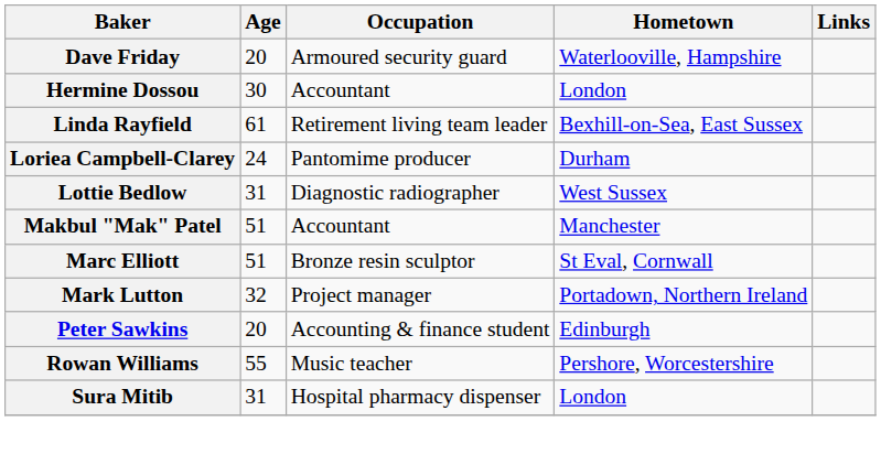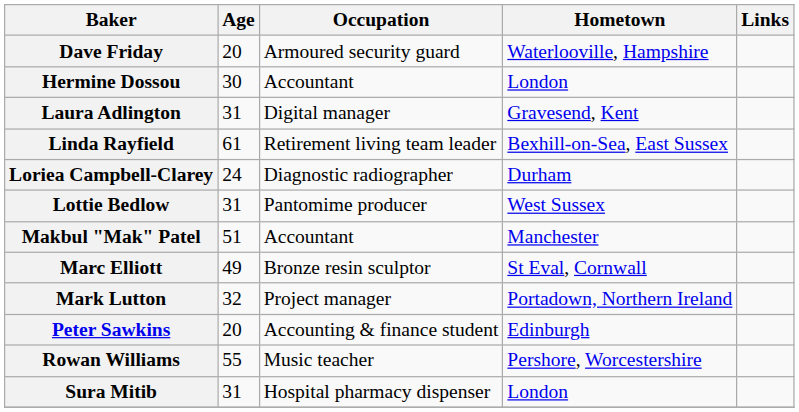 <table class="wikitable sortable col2center">
 <tr>
 <th scope="col">Baker</th>
 <th scope="col">Age</th>
 <th scope="col" class="unsortable">Occupation</th>
 <th scope="col" class="unsortable">Hometown</th>
 <th scope="col" class="unsortable">Links</th>
 </tr>
 <tr>
 <th scope="row">Dave Friday</th>
 <td>20</td>
 <td>Armoured security guard</td>
 <td><a href='#'>Waterlooville</a>, <a href='#'>Hampshire</a></td>
 <td></td>
 </tr>
 <tr>
 <th scope="row">Hermine Dossou</th>
 <td>30</td>
 <td>Accountant</td>
 <td><a href='#'>London</a></td>
 <td></td>
 </tr>
 <tr>
+<th scope="row">Laura Adlington</th>
+<td>31</td>
+<td>Digital manager</td>
+<td><a href='#'>Gravesend</a>, <a href='#'>Kent</a></td>
+<td></td>
+</tr>
+<tr>
 <th scope="row">Linda Rayfield</th>
 <td>61</td>
 <td>Retirement living team leader</td>
 <td><a href='#'>Bexhill-on-Sea</a>, <a href='#'>East Sussex</a></td>
 <td></td>
 </tr>
 <tr>
 <th scope="row">Loriea Campbell-Clarey</th>
 <td>24</td>
-<td>Pantomime producer</td>
+<td>Diagnostic radiographer</td>
 <td><a href='#'>Durham</a></td>
 <td></td>
 </tr>
 <tr>
 <th scope="row">Lottie Bedlow</th>
 <td>31</td>
-<td>Diagnostic radiographer</td>
+<td>Pantomime producer</td>
 <td><a href='#'>West Sussex</a></td>
 <td></td>
 </tr>
 <tr>
 <th scope="row">Makbul "Mak" Patel</th>
 <td>51</td>
 <td>Accountant</td>
 <td><a href='#'>Manchester</a></td>
 <td></td>
 </tr>
 <tr>
 <th scope="row">Marc Elliott</th>
-<td>51</td>
+<td>49</td>
 <td>Bronze resin sculptor</td>
 <td><a href='#'>St Eval</a>, <a href='#'>Cornwall</a></td>
 <td></td>
 </tr>
 <tr>
 <th scope="row">Mark Lutton</th>
 <td>32</td>
 <td>Project manager</td>
 <td><a href='#'>Portadown, Northern Ireland</a></td>
 <td></td>
 </tr>
 <tr>
 <th scope="row"><a href='#'>Peter Sawkins</a></th>
 <td>20</td>
 <td>Accounting & finance student</td>
 <td><a href='#'>Edinburgh</a></td>
 <td></td>
 </tr>
 <tr>
 <th scope="row">Rowan Williams</th>
 <td>55</td>
 <td>Music teacher</td>
 <td><a href='#'>Pershore</a>, <a href='#'>Worcestershire</a></td>
 <td></td>
 </tr>
 <tr>
 <th scope="row">Sura Mitib</th>
 <td>31</td>
 <td>Hospital pharmacy dispenser</td>
 <td><a href='#'>London</a></td>
 <td></td>
 </tr>
 <tr>
 </tr>
 </table>
